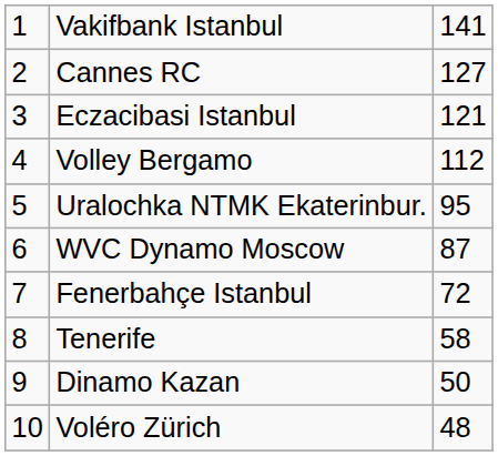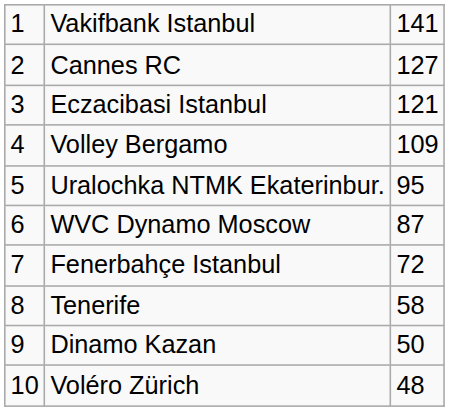 <table class="wikitable">
 <tr>
 <td>1</td>
 <td>Vakifbank Istanbul</td>
 <td>141</td>
 </tr>
 <tr>
 <td>2</td>
 <td>Cannes RC</td>
 <td>127</td>
 </tr>
 <tr>
 <td>3</td>
 <td>Eczacibasi Istanbul</td>
 <td>121</td>
 </tr>
 <tr>
 <td>4</td>
 <td>Volley Bergamo</td>
-<td>112</td>
+<td>109</td>
 </tr>
 <tr>
 <td>5</td>
 <td>Uralochka NTMK Ekaterinbur.</td>
 <td>95</td>
 </tr>
 <tr>
 <td>6</td>
 <td>WVC Dynamo Moscow</td>
 <td>87</td>
 </tr>
 <tr>
 <td>7</td>
 <td>Fenerbahçe Istanbul</td>
 <td>72</td>
 </tr>
 <tr>
 <td>8</td>
 <td>Tenerife</td>
 <td>58</td>
 </tr>
 <tr>
 <td>9</td>
 <td>Dinamo Kazan</td>
 <td>50</td>
 </tr>
 <tr>
 <td>10</td>
 <td>Voléro Zürich</td>
 <td>48</td>
 </tr>
 </table>
